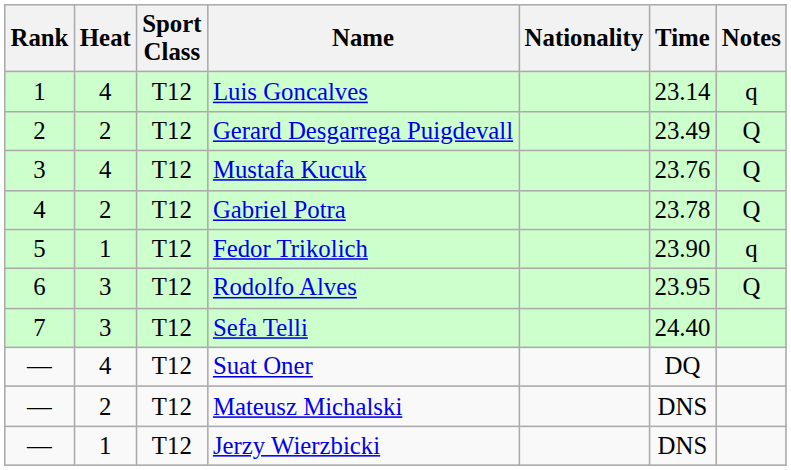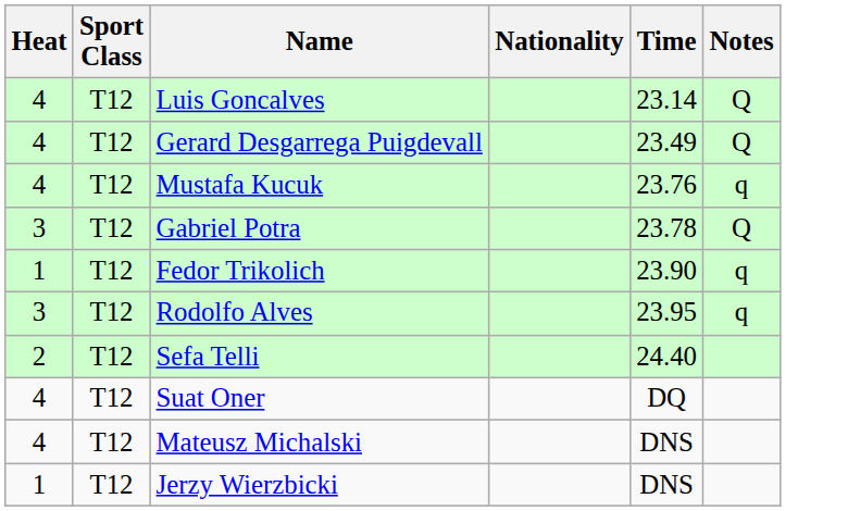 <table class="wikitable sortable" style="text-align:center">
 <tr>
-<th>Rank</th>
 <th>Heat</th>
 <th>Sport<br>Class</th>
 <th>Name</th>
 <th>Nationality</th>
 <th>Time</th>
 <th>Notes</th>
 </tr>
 <tr bgcolor=ccffcc>
-<td>1</td>
 <td>4</td>
 <td>T12</td>
 <td align=left><a href='#'>Luis Goncalves</a></td>
 <td align=left></td>
 <td>23.14</td>
-<td>q</td>
+<td>Q</td>
 </tr>
 <tr bgcolor=ccffcc>
-<td>2</td>
-<td>2</td>
+<td>4</td>
 <td>T12</td>
 <td align=left><a href='#'>Gerard Desgarrega Puigdevall</a></td>
 <td align=left></td>
 <td>23.49</td>
 <td>Q</td>
 </tr>
 <tr bgcolor=ccffcc>
-<td>3</td>
 <td>4</td>
 <td>T12</td>
 <td align=left><a href='#'>Mustafa Kucuk</a></td>
 <td align=left></td>
 <td>23.76</td>
-<td>Q</td>
+<td>q</td>
 </tr>
 <tr bgcolor=ccffcc>
-<td>4</td>
-<td>2</td>
+<td>3</td>
 <td>T12</td>
 <td align=left><a href='#'>Gabriel Potra</a></td>
 <td align=left></td>
 <td>23.78</td>
 <td>Q</td>
 </tr>
 <tr bgcolor=ccffcc>
-<td>5</td>
 <td>1</td>
 <td>T12</td>
 <td align=left><a href='#'>Fedor Trikolich</a></td>
 <td align=left></td>
 <td>23.90</td>
 <td>q</td>
 </tr>
 <tr bgcolor=ccffcc>
-<td>6</td>
 <td>3</td>
 <td>T12</td>
 <td align=left><a href='#'>Rodolfo Alves</a></td>
 <td align=left></td>
 <td>23.95</td>
-<td>Q</td>
+<td>q</td>
 </tr>
 <tr bgcolor=ccffcc>
-<td>7</td>
-<td>3</td>
+<td>2</td>
 <td>T12</td>
 <td align=left><a href='#'>Sefa Telli</a></td>
 <td align=left></td>
 <td>24.40</td>
 <td></td>
 </tr>
 <tr>
-<td>—</td>
 <td>4</td>
 <td>T12</td>
 <td align=left><a href='#'>Suat Oner</a></td>
 <td align=left></td>
 <td>DQ</td>
 <td></td>
 </tr>
 <tr>
-<td>—</td>
-<td>2</td>
+<td>4</td>
 <td>T12</td>
 <td align=left><a href='#'>Mateusz Michalski</a></td>
 <td align=left></td>
 <td>DNS</td>
 <td></td>
 </tr>
 <tr>
-<td>—</td>
 <td>1</td>
 <td>T12</td>
 <td align=left><a href='#'>Jerzy Wierzbicki</a></td>
 <td align=left></td>
 <td>DNS</td>
 <td></td>
 </tr>
 </table>
